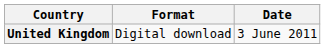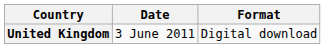 <table class="wikitable plainrowheaders">
 <tr>
 <th>Country</th>
+<th>Date</th>
 <th>Format</th>
-<th>Date</th>
 </tr>
 <tr>
 <th scope="row">United Kingdom</th>
+<td>3 June 2011</td>
 <td>Digital download</td>
-<td>3 June 2011</td>
 </tr>
 </table>
